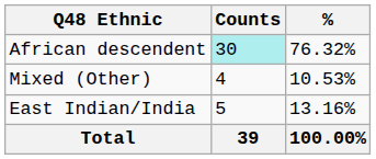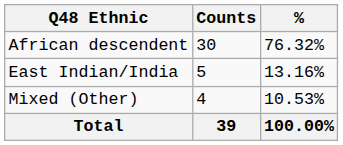 <table class="wikitable sortable">
 <tr>
 <th>Q48 Ethnic</th>
 <th>Counts</th>
 <th>%</th>
 </tr>
 <tr>
 <td>African descendent</td>
-<td style="background: paleturquoise;">30</td>
+<td>30</td>
 <td>76.32%</td>
+</tr>
+<tr>
+<td>East Indian/India</td>
+<td>5</td>
+<td>13.16%</td>
 </tr>
 <tr>
 <td>Mixed (Other)</td>
 <td>4</td>
 <td>10.53%</td>
 </tr>
 <tr>
-<td>East Indian/India</td>
-<td>5</td>
-<td>13.16%</td>
-</tr>
-<tr>
 <th>Total</th>
 <th>39</th>
 <th>100.00%</th>
 </tr>
 </table>
